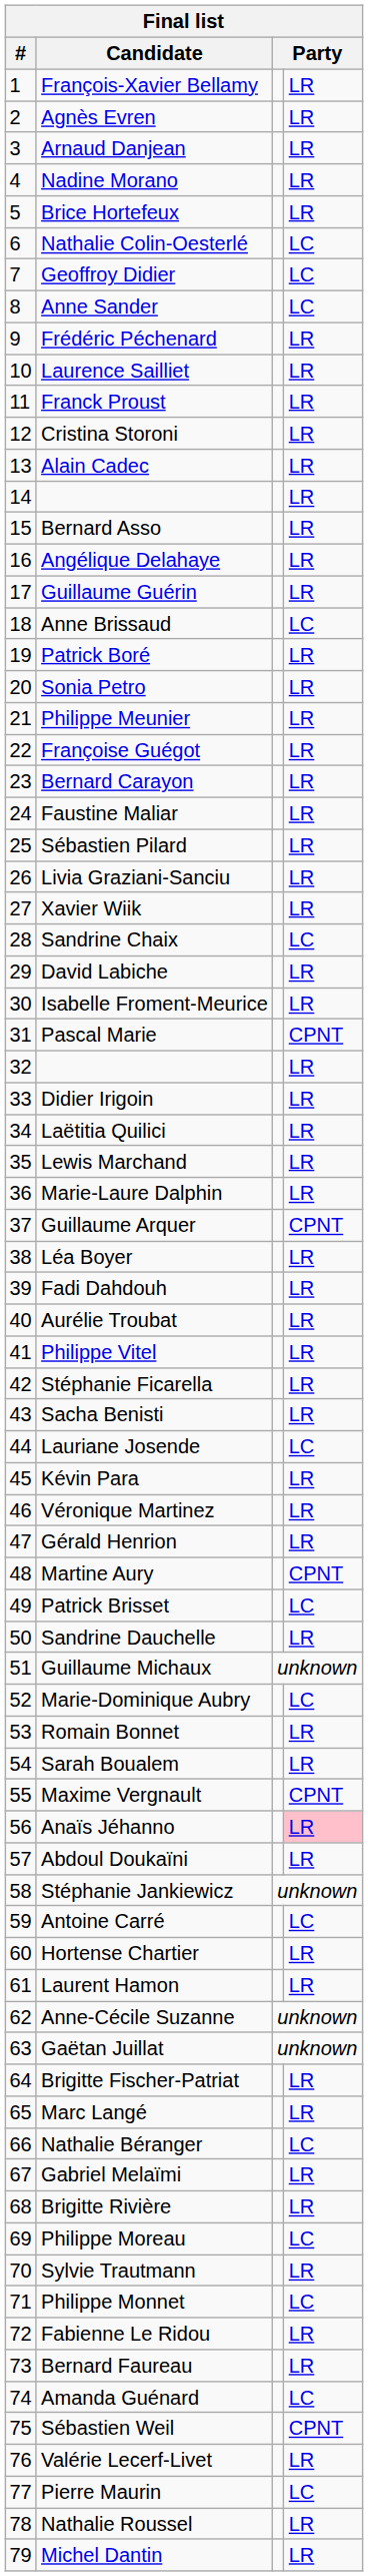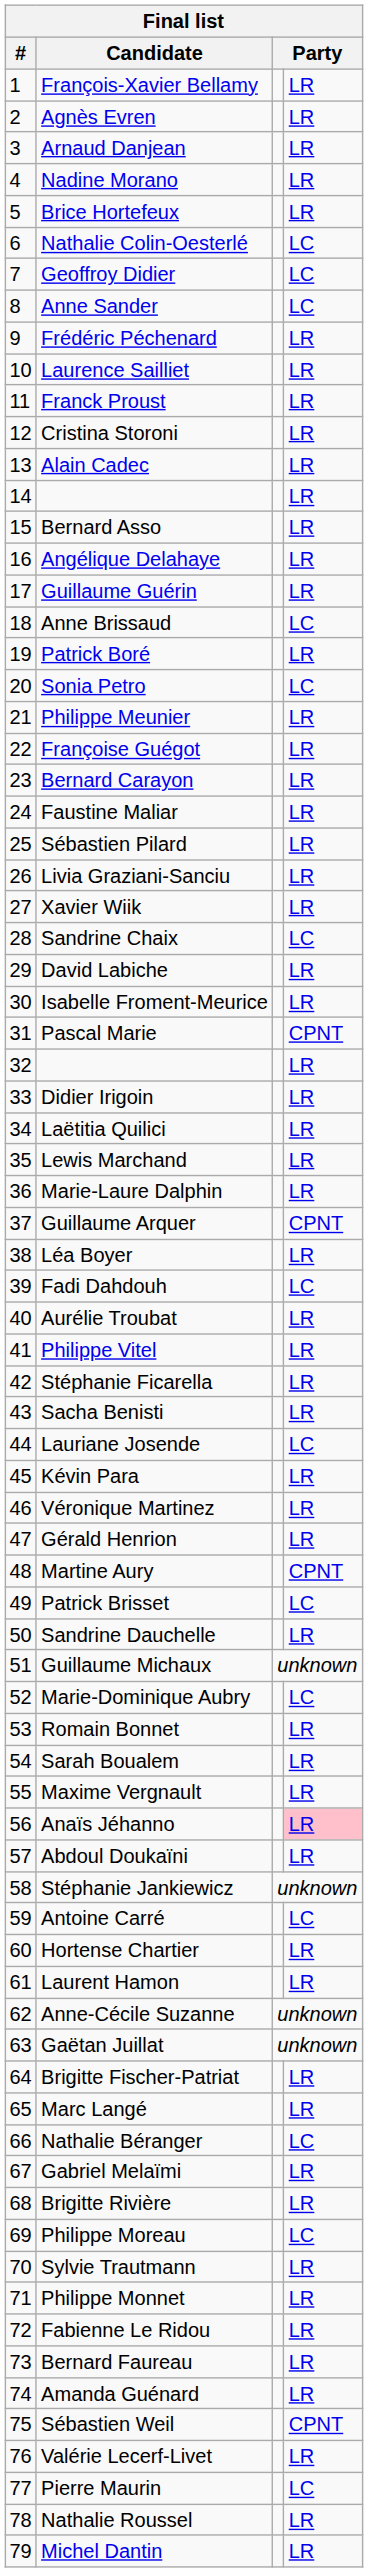 <table class="wikitable mw-collapsible mw-collapsed" style="font-size:90%; float:right; padding:5px">
 <tr>
 <th colspan="4">Final list</th>
 </tr>
 <tr>
 <th>#</th>
 <th>Candidate</th>
 <th colspan="2">Party</th>
 </tr>
 <tr>
 <td>1</td>
 <td><a href='#'>François-Xavier Bellamy</a></td>
 <td></td>
 <td><a href='#'>LR</a></td>
 </tr>
 <tr>
 <td>2</td>
 <td><a href='#'>Agnès Evren</a></td>
 <td></td>
 <td><a href='#'>LR</a></td>
 </tr>
 <tr>
 <td>3</td>
 <td><a href='#'>Arnaud Danjean</a></td>
 <td></td>
 <td><a href='#'>LR</a></td>
 </tr>
 <tr>
 <td>4</td>
 <td><a href='#'>Nadine Morano</a></td>
 <td></td>
 <td><a href='#'>LR</a></td>
 </tr>
 <tr>
 <td>5</td>
 <td><a href='#'>Brice Hortefeux</a></td>
 <td></td>
 <td><a href='#'>LR</a></td>
 </tr>
 <tr>
 <td>6</td>
 <td><a href='#'>Nathalie Colin-Oesterlé</a></td>
 <td></td>
 <td><a href='#'>LC</a></td>
 </tr>
 <tr>
 <td>7</td>
 <td><a href='#'>Geoffroy Didier</a></td>
 <td></td>
 <td><a href='#'>LC</a></td>
 </tr>
 <tr>
 <td>8</td>
 <td><a href='#'>Anne Sander</a></td>
 <td></td>
 <td><a href='#'>LC</a></td>
 </tr>
 <tr>
 <td>9</td>
 <td><a href='#'>Frédéric Péchenard</a></td>
 <td></td>
 <td><a href='#'>LR</a></td>
 </tr>
 <tr>
 <td>10</td>
 <td><a href='#'>Laurence Sailliet</a></td>
 <td></td>
 <td><a href='#'>LR</a></td>
 </tr>
 <tr>
 <td>11</td>
 <td><a href='#'>Franck Proust</a></td>
 <td></td>
 <td><a href='#'>LR</a></td>
 </tr>
 <tr>
 <td>12</td>
 <td>Cristina Storoni</td>
 <td></td>
 <td><a href='#'>LR</a></td>
 </tr>
 <tr>
 <td>13</td>
 <td><a href='#'>Alain Cadec</a></td>
 <td></td>
 <td><a href='#'>LR</a></td>
 </tr>
 <tr>
 <td>14</td>
 <td></td>
 <td></td>
 <td><a href='#'>LR</a></td>
 </tr>
 <tr>
 <td>15</td>
 <td>Bernard Asso</td>
 <td></td>
 <td><a href='#'>LR</a></td>
 </tr>
 <tr>
 <td>16</td>
 <td><a href='#'>Angélique Delahaye</a></td>
 <td></td>
 <td><a href='#'>LR</a></td>
 </tr>
 <tr>
 <td>17</td>
 <td><a href='#'>Guillaume Guérin</a></td>
 <td></td>
 <td><a href='#'>LR</a></td>
 </tr>
 <tr>
 <td>18</td>
 <td>Anne Brissaud</td>
 <td></td>
 <td><a href='#'>LC</a></td>
 </tr>
 <tr>
 <td>19</td>
 <td><a href='#'>Patrick Boré</a></td>
 <td></td>
 <td><a href='#'>LR</a></td>
 </tr>
 <tr>
 <td>20</td>
 <td><a href='#'>Sonia Petro</a></td>
 <td></td>
-<td><a href='#'>LR</a></td>
+<td><a href='#'>LC</a></td>
 </tr>
 <tr>
 <td>21</td>
 <td><a href='#'>Philippe Meunier</a></td>
 <td></td>
 <td><a href='#'>LR</a></td>
 </tr>
 <tr>
 <td>22</td>
 <td><a href='#'>Françoise Guégot</a></td>
 <td></td>
 <td><a href='#'>LR</a></td>
 </tr>
 <tr>
 <td>23</td>
 <td><a href='#'>Bernard Carayon</a></td>
 <td></td>
 <td><a href='#'>LR</a></td>
 </tr>
 <tr>
 <td>24</td>
 <td>Faustine Maliar</td>
 <td></td>
 <td><a href='#'>LR</a></td>
 </tr>
 <tr>
 <td>25</td>
 <td>Sébastien Pilard</td>
 <td></td>
 <td><a href='#'>LR</a></td>
 </tr>
 <tr>
 <td>26</td>
 <td>Livia Graziani-Sanciu</td>
 <td></td>
 <td><a href='#'>LR</a></td>
 </tr>
 <tr>
 <td>27</td>
 <td>Xavier Wiik</td>
 <td></td>
 <td><a href='#'>LR</a></td>
 </tr>
 <tr>
 <td>28</td>
 <td>Sandrine Chaix</td>
 <td></td>
 <td><a href='#'>LC</a></td>
 </tr>
 <tr>
 <td>29</td>
 <td>David Labiche</td>
 <td></td>
 <td><a href='#'>LR</a></td>
 </tr>
 <tr>
 <td>30</td>
 <td>Isabelle Froment-Meurice</td>
 <td></td>
 <td><a href='#'>LR</a></td>
 </tr>
 <tr>
 <td>31</td>
 <td>Pascal Marie</td>
 <td></td>
 <td><a href='#'>CPNT</a></td>
 </tr>
 <tr>
 <td>32</td>
 <td></td>
 <td></td>
 <td><a href='#'>LR</a></td>
 </tr>
 <tr>
 <td>33</td>
 <td>Didier Irigoin</td>
 <td></td>
 <td><a href='#'>LR</a></td>
 </tr>
 <tr>
 <td>34</td>
 <td>Laëtitia Quilici</td>
 <td></td>
 <td><a href='#'>LR</a></td>
 </tr>
 <tr>
 <td>35</td>
 <td>Lewis Marchand</td>
 <td></td>
 <td><a href='#'>LR</a></td>
 </tr>
 <tr>
 <td>36</td>
 <td>Marie-Laure Dalphin</td>
 <td></td>
 <td><a href='#'>LR</a></td>
 </tr>
 <tr>
 <td>37</td>
 <td>Guillaume Arquer</td>
 <td></td>
 <td><a href='#'>CPNT</a></td>
 </tr>
 <tr>
 <td>38</td>
 <td>Léa Boyer</td>
 <td></td>
 <td><a href='#'>LR</a></td>
 </tr>
 <tr>
 <td>39</td>
 <td>Fadi Dahdouh</td>
 <td></td>
-<td><a href='#'>LR</a></td>
+<td><a href='#'>LC</a></td>
 </tr>
 <tr>
 <td>40</td>
 <td>Aurélie Troubat</td>
 <td></td>
 <td><a href='#'>LR</a></td>
 </tr>
 <tr>
 <td>41</td>
 <td><a href='#'>Philippe Vitel</a></td>
 <td></td>
 <td><a href='#'>LR</a></td>
 </tr>
 <tr>
 <td>42</td>
 <td>Stéphanie Ficarella</td>
 <td></td>
 <td><a href='#'>LR</a></td>
 </tr>
 <tr>
 <td>43</td>
 <td>Sacha Benisti</td>
 <td></td>
 <td><a href='#'>LR</a></td>
 </tr>
 <tr>
 <td>44</td>
 <td>Lauriane Josende</td>
 <td></td>
 <td><a href='#'>LC</a></td>
 </tr>
 <tr>
 <td>45</td>
 <td>Kévin Para</td>
 <td></td>
 <td><a href='#'>LR</a></td>
 </tr>
 <tr>
 <td>46</td>
 <td>Véronique Martinez</td>
 <td></td>
 <td><a href='#'>LR</a></td>
 </tr>
 <tr>
 <td>47</td>
 <td>Gérald Henrion</td>
 <td></td>
 <td><a href='#'>LR</a></td>
 </tr>
 <tr>
 <td>48</td>
 <td>Martine Aury</td>
 <td></td>
 <td><a href='#'>CPNT</a></td>
 </tr>
 <tr>
 <td>49</td>
 <td>Patrick Brisset</td>
 <td></td>
 <td><a href='#'>LC</a></td>
 </tr>
 <tr>
 <td>50</td>
 <td>Sandrine Dauchelle</td>
 <td></td>
 <td><a href='#'>LR</a></td>
 </tr>
 <tr>
 <td>51</td>
 <td>Guillaume Michaux</td>
 <td colspan="2"><em>unknown</em></td>
 </tr>
 <tr>
 <td>52</td>
 <td>Marie-Dominique Aubry</td>
 <td></td>
 <td><a href='#'>LC</a></td>
 </tr>
 <tr>
 <td>53</td>
 <td>Romain Bonnet</td>
 <td></td>
 <td><a href='#'>LR</a></td>
 </tr>
 <tr>
 <td>54</td>
 <td>Sarah Boualem</td>
 <td></td>
 <td><a href='#'>LR</a></td>
 </tr>
 <tr>
 <td>55</td>
 <td>Maxime Vergnault</td>
 <td></td>
-<td><a href='#'>CPNT</a></td>
+<td><a href='#'>LR</a></td>
 </tr>
 <tr>
 <td>56</td>
 <td>Anaïs Jéhanno</td>
 <td></td>
 <td style="background: pink;"><a href='#'>LR</a></td>
 </tr>
 <tr>
 <td>57</td>
 <td>Abdoul Doukaïni</td>
 <td></td>
 <td><a href='#'>LR</a></td>
 </tr>
 <tr>
 <td>58</td>
 <td>Stéphanie Jankiewicz</td>
 <td colspan="2"><em>unknown</em></td>
 </tr>
 <tr>
 <td>59</td>
 <td>Antoine Carré</td>
 <td></td>
 <td><a href='#'>LC</a></td>
 </tr>
 <tr>
 <td>60</td>
 <td>Hortense Chartier</td>
 <td></td>
 <td><a href='#'>LR</a></td>
 </tr>
 <tr>
 <td>61</td>
 <td>Laurent Hamon</td>
 <td></td>
 <td><a href='#'>LR</a></td>
 </tr>
 <tr>
 <td>62</td>
 <td>Anne-Cécile Suzanne</td>
 <td colspan="2"><em>unknown</em></td>
 </tr>
 <tr>
 <td>63</td>
 <td>Gaëtan Juillat</td>
 <td colspan="2"><em>unknown</em></td>
 </tr>
 <tr>
 <td>64</td>
 <td>Brigitte Fischer-Patriat</td>
 <td></td>
 <td><a href='#'>LR</a></td>
 </tr>
 <tr>
 <td>65</td>
 <td>Marc Langé</td>
 <td></td>
 <td><a href='#'>LR</a></td>
 </tr>
 <tr>
 <td>66</td>
 <td>Nathalie Béranger</td>
 <td></td>
 <td><a href='#'>LC</a></td>
 </tr>
 <tr>
 <td>67</td>
 <td>Gabriel Melaïmi</td>
 <td></td>
 <td><a href='#'>LR</a></td>
 </tr>
 <tr>
 <td>68</td>
 <td>Brigitte Rivière</td>
 <td></td>
 <td><a href='#'>LR</a></td>
 </tr>
 <tr>
 <td>69</td>
 <td>Philippe Moreau</td>
 <td></td>
 <td><a href='#'>LC</a></td>
 </tr>
 <tr>
 <td>70</td>
 <td>Sylvie Trautmann</td>
 <td></td>
 <td><a href='#'>LR</a></td>
 </tr>
 <tr>
 <td>71</td>
 <td>Philippe Monnet</td>
 <td></td>
-<td><a href='#'>LC</a></td>
+<td><a href='#'>LR</a></td>
 </tr>
 <tr>
 <td>72</td>
 <td>Fabienne Le Ridou</td>
 <td></td>
 <td><a href='#'>LR</a></td>
 </tr>
 <tr>
 <td>73</td>
 <td>Bernard Faureau</td>
 <td></td>
 <td><a href='#'>LR</a></td>
 </tr>
 <tr>
 <td>74</td>
 <td>Amanda Guénard</td>
 <td></td>
-<td><a href='#'>LC</a></td>
+<td><a href='#'>LR</a></td>
 </tr>
 <tr>
 <td>75</td>
 <td>Sébastien Weil</td>
 <td></td>
 <td><a href='#'>CPNT</a></td>
 </tr>
 <tr>
 <td>76</td>
 <td>Valérie Lecerf-Livet</td>
 <td></td>
 <td><a href='#'>LR</a></td>
 </tr>
 <tr>
 <td>77</td>
 <td>Pierre Maurin</td>
 <td></td>
 <td><a href='#'>LC</a></td>
 </tr>
 <tr>
 <td>78</td>
 <td>Nathalie Roussel</td>
 <td></td>
 <td><a href='#'>LR</a></td>
 </tr>
 <tr>
 <td>79</td>
 <td><a href='#'>Michel Dantin</a></td>
 <td></td>
 <td><a href='#'>LR</a></td>
 </tr>
 </table>
